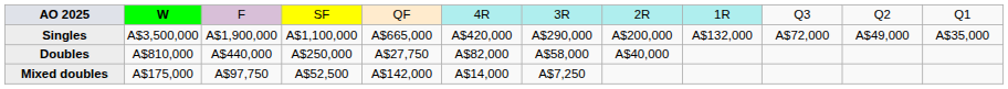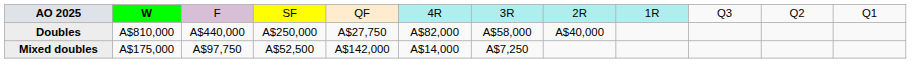 <table class=wikitable style=font-size:90%;text-align:center>
 <tr>
 <td style="width:130px; background:#dfe2e9;"><strong>AO 2025</strong></td>
 <td style="width:80px; background:lime;"><strong>W</strong></td>
 <td style="width:85px; background:thistle;">F</td>
 <td style="width:85px; background:#ff0;">SF</td>
 <td style="width:85px; background:#ffebcd;">QF</td>
 <td style="width:85px; background:#afeeee;">4R</td>
 <td style="width:85px; background:#afeeee;">3R</td>
 <td style="width:85px; background:#afeeee;">2R</td>
 <td style="width:85px; background:#afeeee;">1R</td>
 <td style="width:85px;">Q3</td>
 <td style="width:85px;">Q2</td>
 <td style="width:85px;">Q1</td>
-</tr>
-<tr>
-<td style="background:#ededed;"><strong>Singles</strong></td>
-<td>A$3,500,000</td>
-<td>A$1,900,000</td>
-<td>A$1,100,000</td>
-<td>A$665,000</td>
-<td>A$420,000</td>
-<td>A$290,000</td>
-<td>A$200,000</td>
-<td>A$132,000</td>
-<td>A$72,000</td>
-<td>A$49,000</td>
-<td>A$35,000</td>
 </tr>
 <tr>
 <td style="background:#ededed;"><strong>Doubles</strong></td>
 <td>A$810,000</td>
 <td>A$440,000</td>
 <td>A$250,000</td>
 <td>A$27,750</td>
 <td>A$82,000</td>
 <td>A$58,000</td>
 <td>A$40,000</td>
 <td></td>
 <td></td>
 <td></td>
 <td></td>
 </tr>
 <tr>
 <td style="background:#ededed;"><strong>Mixed doubles</strong></td>
 <td>A$175,000</td>
 <td>A$97,750</td>
 <td>A$52,500</td>
 <td>A$142,000</td>
 <td>A$14,000</td>
 <td>A$7,250</td>
 <td></td>
 <td></td>
 <td></td>
 <td></td>
 <td></td>
 </tr>
 </table>
